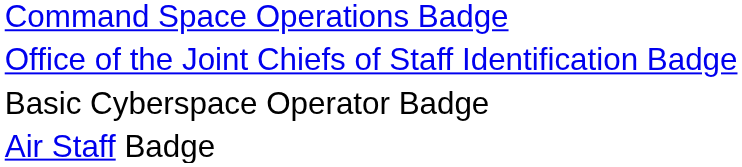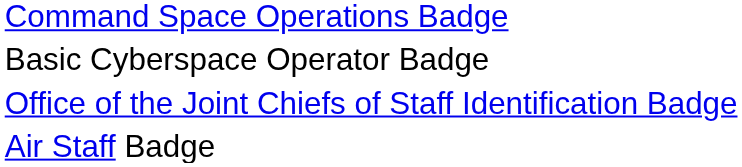 <table>
 <tr>
 <td></td>
 <td><a href='#'>Command Space Operations Badge</a></td>
 </tr>
 <tr>
 <td></td>
-<td><a href='#'>Office of the Joint Chiefs of Staff Identification Badge</a></td>
+<td>Basic Cyberspace Operator Badge</td>
 </tr>
 <tr>
 <td></td>
-<td>Basic Cyberspace Operator Badge</td>
+<td><a href='#'>Office of the Joint Chiefs of Staff Identification Badge</a></td>
 </tr>
 <tr>
 <td></td>
 <td><a href='#'>Air Staff</a> Badge</td>
 </tr>
 </table>
